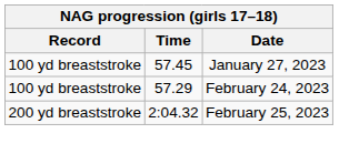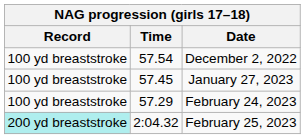 <table class="wikitable floatright">
 <tr>
 <th colspan=3>NAG progression (girls 17–18)</th>
 </tr>
 <tr>
 <th>Record</th>
 <th>Time</th>
 <th>Date</th>
+</tr>
+<tr>
+<td>100 yd breaststroke</td>
+<td style="text-align:center;">57.54</td>
+<td style="text-align:center;">December 2, 2022</td>
 </tr>
 <tr>
 <td>100 yd breaststroke</td>
 <td style="text-align:center;">57.45</td>
 <td style="text-align:center;">January 27, 2023</td>
 </tr>
 <tr>
 <td>100 yd breaststroke</td>
 <td style="text-align:center;">57.29</td>
 <td style="text-align:center;">February 24, 2023</td>
 </tr>
 <tr>
-<td>200 yd breaststroke</td>
+<td style="background: paleturquoise;">200 yd breaststroke</td>
 <td style="text-align:center;">2:04.32</td>
 <td style="text-align:center;">February 25, 2023</td>
 </tr>
 </table>
